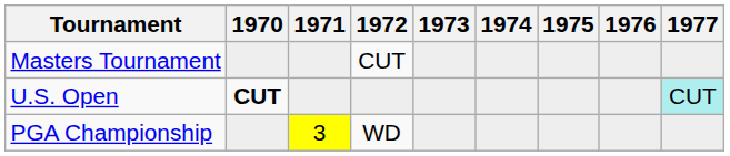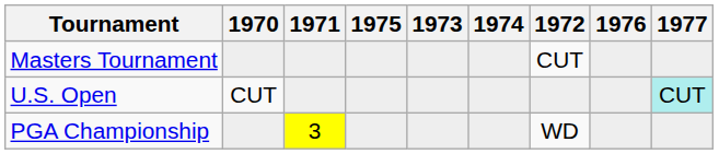 <table class="wikitable" style="font-size:95%;text-align:center;">
 <tr>
 <th>Tournament</th>
 <th>1970</th>
 <th>1971</th>
-<th>1972</th>
+<th>1975</th>
 <th>1973</th>
 <th>1974</th>
-<th>1975</th>
+<th>1972</th>
 <th>1976</th>
 <th>1977</th>
 </tr>
 <tr>
 <td align=left><a href='#'>Masters Tournament</a></td>
 <td style="background:#eeeeee;"></td>
 <td style="background:#eeeeee;"></td>
-<td>CUT</td>
 <td style="background:#eeeeee;"></td>
 <td style="background:#eeeeee;"></td>
 <td style="background:#eeeeee;"></td>
+<td>CUT</td>
 <td style="background:#eeeeee;"></td>
 <td style="background:#eeeeee;"></td>
 </tr>
 <tr>
 <td align=left><a href='#'>U.S. Open</a></td>
-<td><strong>CUT</strong></td>
+<td>CUT</td>
 <td style="background:#eeeeee;"></td>
 <td style="background:#eeeeee;"></td>
 <td style="background:#eeeeee;"></td>
 <td style="background:#eeeeee;"></td>
 <td style="background:#eeeeee;"></td>
 <td style="background:#eeeeee;"></td>
 <td style="background: paleturquoise;">CUT</td>
 </tr>
 <tr>
 <td align=left><a href='#'>PGA Championship</a></td>
 <td style="background:#eeeeee;"></td>
 <td style="background:yellow;">3</td>
-<td>WD</td>
 <td style="background:#eeeeee;"></td>
 <td style="background:#eeeeee;"></td>
 <td style="background:#eeeeee;"></td>
+<td>WD</td>
 <td style="background:#eeeeee;"></td>
 <td style="background:#eeeeee;"></td>
 </tr>
 </table>
